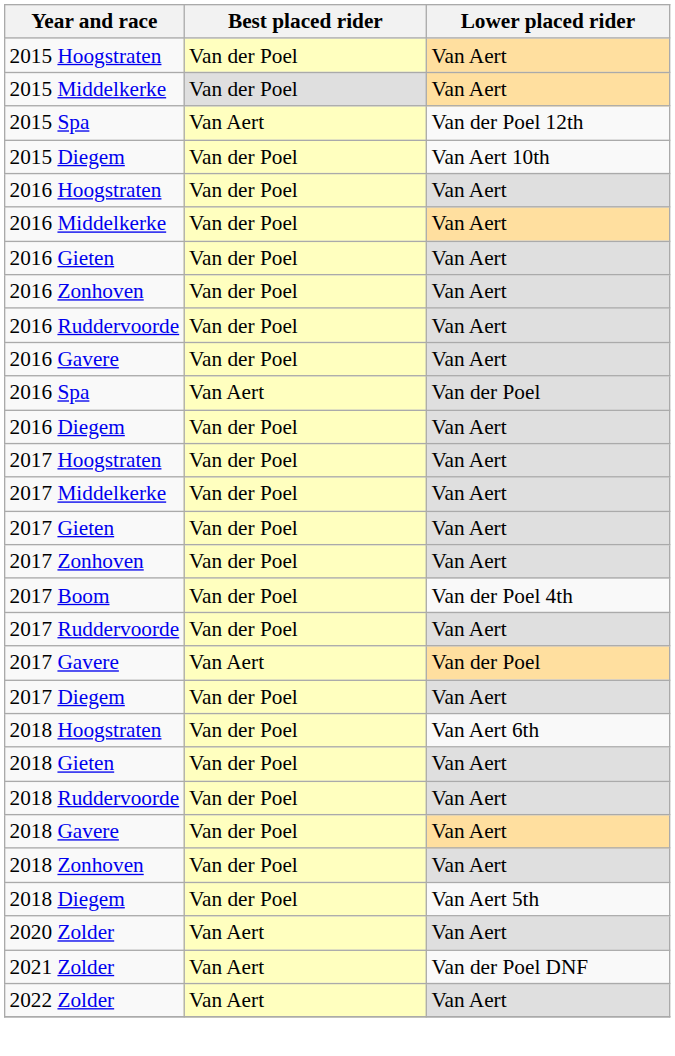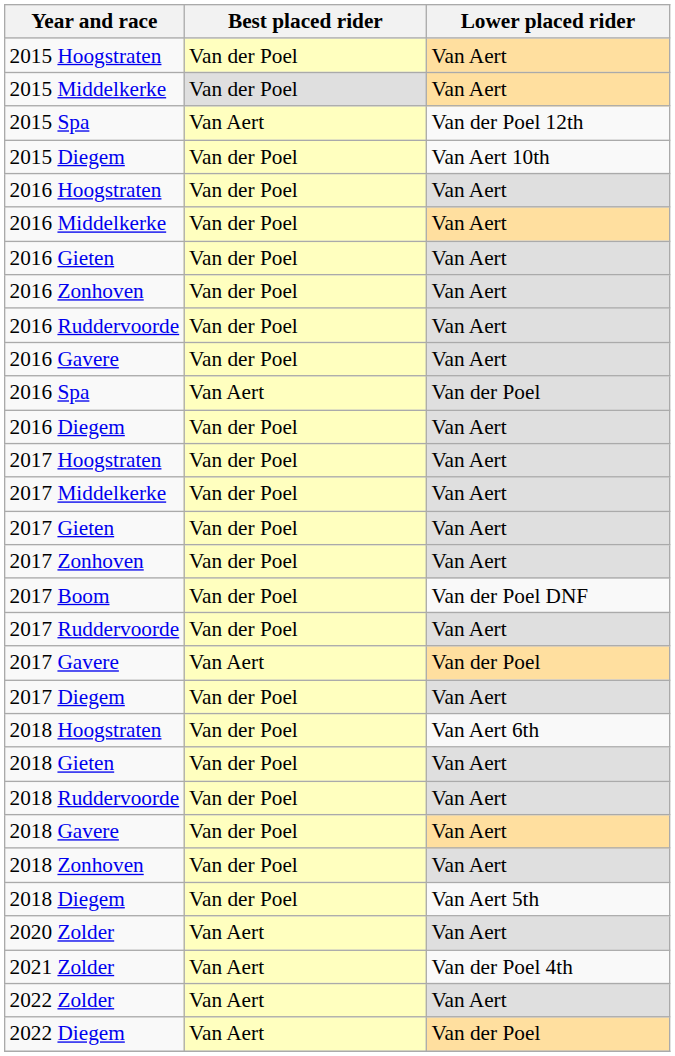 <table class=wikitable>
 <tr>
 <th>Year and race</th>
 <th width=175>Best placed rider</th>
 <th width=175>Lower placed rider</th>
 </tr>
 <tr>
 <td>2015 <a href='#'>Hoogstraten</a></td>
 <td bgcolor="ffffbf"> Van der Poel</td>
 <td bgcolor="ffdf9f"> Van Aert</td>
 </tr>
 <tr>
 <td>2015 <a href='#'>Middelkerke</a></td>
 <td bgcolor="dfdfdf"> Van der Poel</td>
 <td bgcolor="ffdf9f"> Van Aert</td>
 </tr>
 <tr>
 <td>2015 <a href='#'>Spa</a></td>
 <td bgcolor="ffffbf"> Van Aert</td>
 <td> Van der Poel 12th</td>
 </tr>
 <tr>
 <td>2015 <a href='#'>Diegem</a></td>
 <td bgcolor="ffffbf"> Van der Poel</td>
 <td> Van Aert 10th</td>
 </tr>
 <tr>
 <td>2016 <a href='#'>Hoogstraten</a></td>
 <td bgcolor="ffffbf"> Van der Poel</td>
 <td bgcolor="dfdfdf"> Van Aert</td>
 </tr>
 <tr>
 <td>2016 <a href='#'>Middelkerke</a></td>
 <td bgcolor="ffffbf"> Van der Poel</td>
 <td bgcolor="ffdf9f"> Van Aert</td>
 </tr>
 <tr>
 <td>2016 <a href='#'>Gieten</a></td>
 <td bgcolor="ffffbf"> Van der Poel</td>
 <td bgcolor="dfdfdf"> Van Aert</td>
 </tr>
 <tr>
 <td>2016 <a href='#'>Zonhoven</a></td>
 <td bgcolor="ffffbf"> Van der Poel</td>
 <td bgcolor="dfdfdf"> Van Aert</td>
 </tr>
 <tr>
 <td>2016 <a href='#'>Ruddervoorde</a></td>
 <td bgcolor="ffffbf"> Van der Poel</td>
 <td bgcolor="dfdfdf"> Van Aert</td>
 </tr>
 <tr>
 <td>2016 <a href='#'>Gavere</a></td>
 <td bgcolor="ffffbf"> Van der Poel</td>
 <td bgcolor="dfdfdf"> Van Aert</td>
 </tr>
 <tr>
 <td>2016 <a href='#'>Spa</a></td>
 <td bgcolor="ffffbf"> Van Aert</td>
 <td bgcolor="dfdfdf"> Van der Poel</td>
 </tr>
 <tr>
 <td>2016 <a href='#'>Diegem</a></td>
 <td bgcolor="ffffbf"> Van der Poel</td>
 <td bgcolor="dfdfdf"> Van Aert</td>
 </tr>
 <tr>
 <td>2017 <a href='#'>Hoogstraten</a></td>
 <td bgcolor="ffffbf"> Van der Poel</td>
 <td bgcolor="dfdfdf"> Van Aert</td>
 </tr>
 <tr>
 <td>2017 <a href='#'>Middelkerke</a></td>
 <td bgcolor="ffffbf"> Van der Poel</td>
 <td bgcolor="dfdfdf"> Van Aert</td>
 </tr>
 <tr>
 <td>2017 <a href='#'>Gieten</a></td>
 <td bgcolor="ffffbf"> Van der Poel</td>
 <td bgcolor="dfdfdf"> Van Aert</td>
 </tr>
 <tr>
 <td>2017 <a href='#'>Zonhoven</a></td>
 <td bgcolor="ffffbf"> Van der Poel</td>
 <td bgcolor="dfdfdf"> Van Aert</td>
 </tr>
 <tr>
 <td>2017 <a href='#'>Boom</a></td>
 <td bgcolor="ffffbf"> Van der Poel</td>
-<td> Van der Poel 4th</td>
+<td> Van der Poel DNF</td>
 </tr>
 <tr>
 <td>2017 <a href='#'>Ruddervoorde</a></td>
 <td bgcolor="ffffbf"> Van der Poel</td>
 <td bgcolor="dfdfdf"> Van Aert</td>
 </tr>
 <tr>
 <td>2017 <a href='#'>Gavere</a></td>
 <td bgcolor="ffffbf"> Van Aert</td>
 <td bgcolor="ffdf9f"> Van der Poel</td>
 </tr>
 <tr>
 <td>2017 <a href='#'>Diegem</a></td>
 <td bgcolor="ffffbf"> Van der Poel</td>
 <td bgcolor="dfdfdf"> Van Aert</td>
 </tr>
 <tr>
 <td>2018 <a href='#'>Hoogstraten</a></td>
 <td bgcolor="ffffbf"> Van der Poel</td>
 <td> Van Aert 6th</td>
 </tr>
 <tr>
 <td>2018 <a href='#'>Gieten</a></td>
 <td bgcolor="ffffbf"> Van der Poel</td>
 <td bgcolor="dfdfdf"> Van Aert</td>
 </tr>
 <tr>
 <td>2018 <a href='#'>Ruddervoorde</a></td>
 <td bgcolor="ffffbf"> Van der Poel</td>
 <td bgcolor="dfdfdf"> Van Aert</td>
 </tr>
 <tr>
 <td>2018 <a href='#'>Gavere</a></td>
 <td bgcolor="ffffbf"> Van der Poel</td>
 <td bgcolor="ffdf9f"> Van Aert</td>
 </tr>
 <tr>
 <td>2018 <a href='#'>Zonhoven</a></td>
 <td bgcolor="ffffbf"> Van der Poel</td>
 <td bgcolor="dfdfdf"> Van Aert</td>
 </tr>
 <tr>
 <td>2018 <a href='#'>Diegem</a></td>
 <td bgcolor="ffffbf"> Van der Poel</td>
 <td> Van Aert 5th</td>
 </tr>
 <tr>
 <td>2020 <a href='#'>Zolder</a></td>
 <td bgcolor="ffffbf"> Van Aert</td>
 <td bgcolor="dfdfdf"> Van Aert</td>
 </tr>
 <tr>
 <td>2021 <a href='#'>Zolder</a></td>
 <td bgcolor="ffffbf"> Van Aert</td>
-<td> Van der Poel DNF</td>
+<td> Van der Poel 4th</td>
 </tr>
 <tr>
 <td>2022 <a href='#'>Zolder</a></td>
 <td bgcolor="ffffbf"> Van Aert</td>
 <td bgcolor="dfdfdf"> Van Aert</td>
 </tr>
 <tr>
+<td>2022 <a href='#'>Diegem</a></td>
+<td bgcolor="ffffbf"> Van Aert</td>
+<td bgcolor="ffdf9f"> Van der Poel</td>
+</tr>
+<tr>
 </tr>
 </table>
